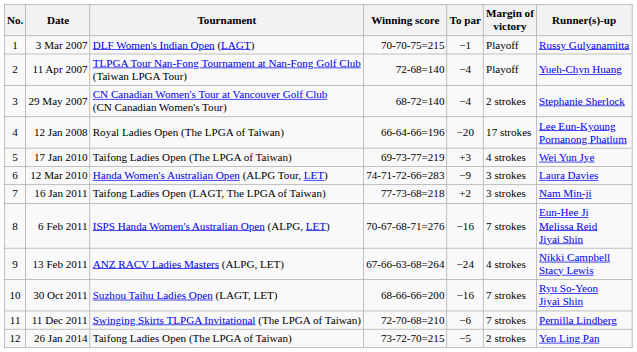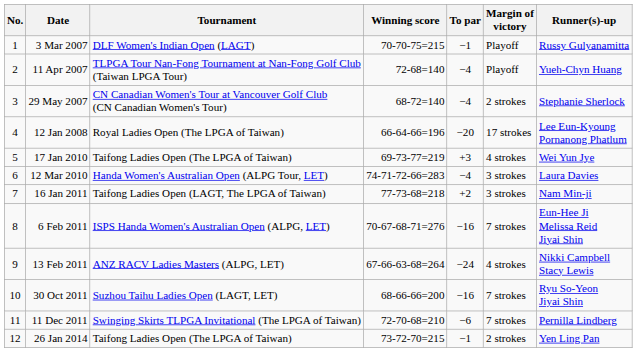 <table class="wikitable" style="font-size:95%;">
 <tr>
 <th>No.</th>
 <th>Date</th>
 <th>Tournament</th>
 <th>Winning score</th>
 <th>To par</th>
 <th>Margin of<br>victory</th>
 <th>Runner(s)-up</th>
 </tr>
 <tr>
 <td align=center>1</td>
 <td align=right>3 Mar 2007</td>
 <td><a href='#'>DLF Women's Indian Open</a> (<a href='#'>LAGT</a>)</td>
 <td align=right>70-70-75=215</td>
 <td align=center>−1</td>
 <td>Playoff</td>
 <td> <a href='#'>Russy Gulyanamitta</a></td>
 </tr>
 <tr>
 <td align=center>2</td>
 <td align=right>11 Apr 2007</td>
 <td><a href='#'>TLPGA Tour Nan-Fong Tournament at Nan-Fong Golf Club</a><br>(Taiwan LPGA Tour)</td>
 <td align=right>72-68=140</td>
 <td align=center>−4</td>
 <td>Playoff</td>
 <td> <a href='#'>Yueh-Chyn Huang</a></td>
 </tr>
 <tr>
 <td align=center>3</td>
 <td align=right>29 May 2007</td>
 <td><a href='#'>CN Canadian Women's Tour at Vancouver Golf Club</a><br>(CN Canadian Women's Tour)</td>
 <td align=right>68-72=140</td>
 <td align=center>−4</td>
 <td>2 strokes</td>
 <td> <a href='#'>Stephanie Sherlock</a></td>
 </tr>
 <tr>
 <td align=center>4</td>
 <td align=right>12 Jan 2008</td>
 <td>Royal Ladies Open (The LPGA of Taiwan)</td>
 <td align=right>66-64-66=196</td>
 <td align=center>−20</td>
 <td>17 strokes</td>
 <td> <a href='#'>Lee Eun-Kyoung</a> <br>  <a href='#'>Pornanong Phatlum</a></td>
 </tr>
 <tr>
 <td align=center>5</td>
 <td align=right>17 Jan 2010</td>
 <td>Taifong Ladies Open (The LPGA of Taiwan)</td>
 <td align=right>69-73-77=219</td>
 <td align=center>+3</td>
 <td>4 strokes</td>
 <td> <a href='#'>Wei Yun Jye</a></td>
 </tr>
 <tr>
 <td align=center>6</td>
 <td align=right>12 Mar 2010</td>
 <td><a href='#'>Handa Women's Australian Open</a> (ALPG Tour, <a href='#'>LET</a>)</td>
 <td align=right>74-71-72-66=283</td>
-<td align=center>−9</td>
+<td align=center>−4</td>
 <td>3 strokes</td>
 <td> <a href='#'>Laura Davies</a></td>
 </tr>
 <tr>
 <td align=center>7</td>
 <td align=right>16 Jan 2011</td>
 <td>Taifong Ladies Open (LAGT, The LPGA of Taiwan)</td>
 <td align=right>77-73-68=218</td>
 <td align=center>+2</td>
 <td>3 strokes</td>
 <td> <a href='#'>Nam Min-ji</a></td>
 </tr>
 <tr>
 <td align=center>8</td>
 <td align=right>6 Feb 2011</td>
 <td><a href='#'>ISPS Handa Women's Australian Open</a> (ALPG, <a href='#'>LET</a>)</td>
 <td align=right>70-67-68-71=276</td>
 <td align=center>−16</td>
 <td>7 strokes</td>
 <td> <a href='#'>Eun-Hee Ji</a> <br>  <a href='#'>Melissa Reid</a> <br>  <a href='#'>Jiyai Shin</a></td>
 </tr>
 <tr>
 <td align=center>9</td>
 <td align=right>13 Feb 2011</td>
 <td><a href='#'>ANZ RACV Ladies Masters</a> (ALPG, LET)</td>
 <td align=right>67-66-63-68=264</td>
 <td align=center>−24</td>
 <td>4 strokes</td>
 <td> <a href='#'>Nikki Campbell</a> <br>  <a href='#'>Stacy Lewis</a></td>
 </tr>
 <tr>
 <td align=center>10</td>
 <td align=right>30 Oct 2011</td>
 <td><a href='#'>Suzhou Taihu Ladies Open</a> (LAGT, LET)</td>
 <td align=right>68-66-66=200</td>
 <td align=center>−16</td>
 <td>7 strokes</td>
 <td> <a href='#'>Ryu So-Yeon</a> <br>  <a href='#'>Jiyai Shin</a></td>
 </tr>
 <tr>
 <td align=center>11</td>
 <td align=right>11 Dec 2011</td>
 <td><a href='#'>Swinging Skirts TLPGA Invitational</a> (The LPGA of Taiwan)</td>
 <td align=right>72-70-68=210</td>
 <td align=center>−6</td>
 <td>7 strokes</td>
 <td> <a href='#'>Pernilla Lindberg</a></td>
 </tr>
 <tr>
 <td align=center>12</td>
 <td align=right>26 Jan 2014</td>
 <td>Taifong Ladies Open (The LPGA of Taiwan)</td>
 <td align=right>73-72-70=215</td>
-<td align=center>−5</td>
+<td align=center>−1</td>
 <td>2 strokes</td>
 <td> <a href='#'>Yen Ling Pan</a></td>
 </tr>
 </table>
